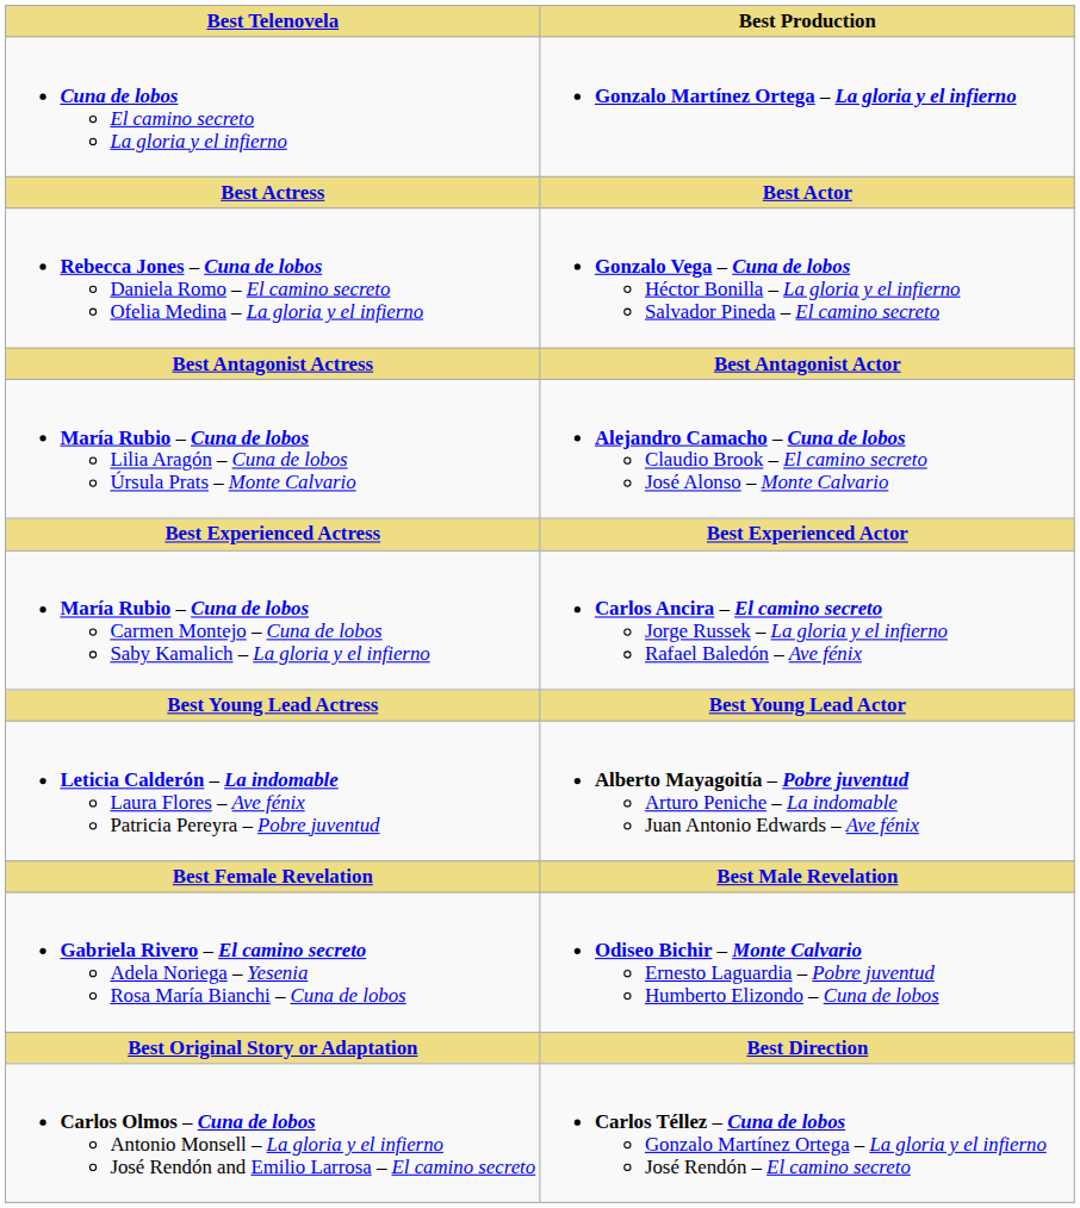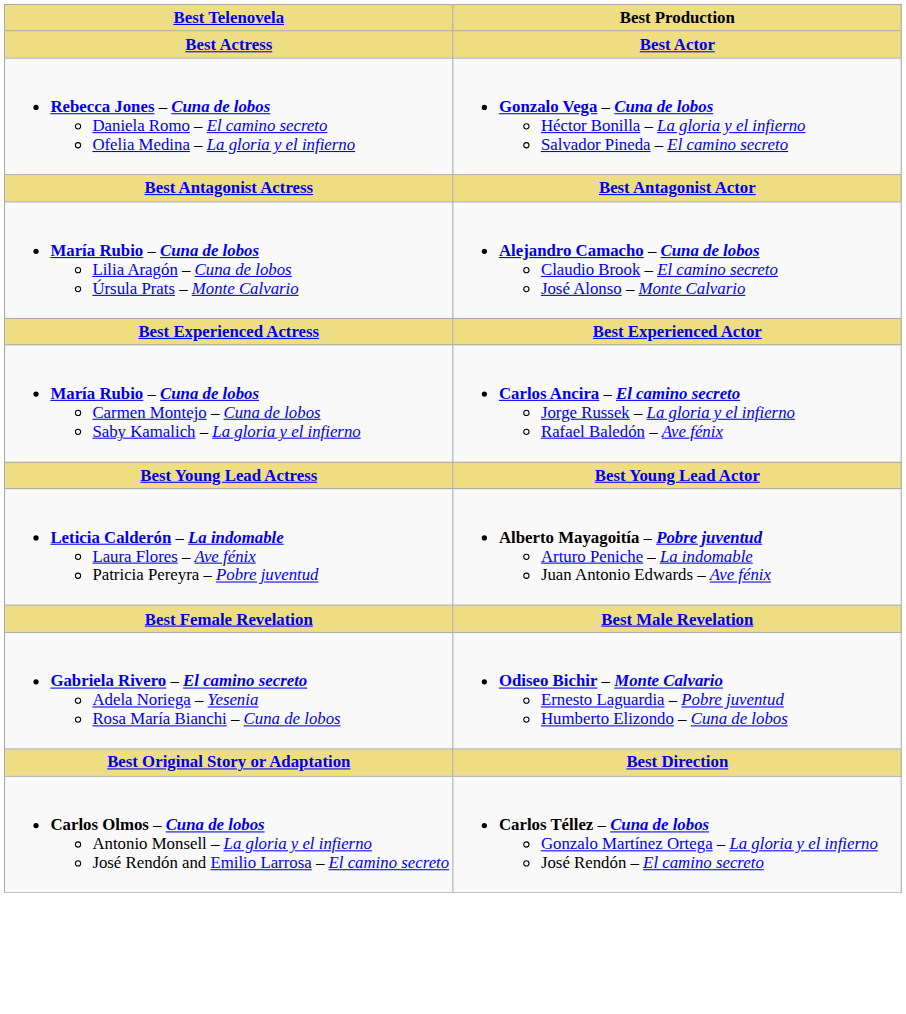 <table class="wikitable">
 <tr>
 <th style="background:#EEDD82; width:50%"><a href='#'>Best Telenovela</a></th>
 <th style="background:#EEDD82; width:50%">Best Production</th>
-</tr>
-<tr>
-<td valign="top"><br><ul><li><strong><em><a href='#'>Cuna de lobos</a></em></strong><ul><li><em><a href='#'>El camino secreto</a></em></li><li><em><a href='#'>La gloria y el infierno</a></em></li></ul></li></ul></td>
-<td valign="top"><br><ul><li><strong><a href='#'>Gonzalo Martínez Ortega</a></strong> – <strong><em><a href='#'>La gloria y el infierno</a></em></strong></li></ul></td>
 </tr>
 <tr>
 <th style="background:#EEDD82; width:50%"><a href='#'>Best Actress</a></th>
 <th style="background:#EEDD82; width:50%"><a href='#'>Best Actor</a></th>
 </tr>
 <tr>
 <td valign="top"><br><ul><li><strong><a href='#'>Rebecca Jones</a></strong> – <strong><em><a href='#'>Cuna de lobos</a></em></strong><ul><li><a href='#'>Daniela Romo</a> – <em><a href='#'>El camino secreto</a></em></li><li><a href='#'>Ofelia Medina</a> – <em><a href='#'>La gloria y el infierno</a></em></li></ul></li></ul></td>
 <td valign="top"><br><ul><li><strong><a href='#'>Gonzalo Vega</a></strong> – <strong><em><a href='#'>Cuna de lobos</a></em></strong><ul><li><a href='#'>Héctor Bonilla</a> – <em><a href='#'>La gloria y el infierno</a></em></li><li><a href='#'>Salvador Pineda</a> – <em><a href='#'>El camino secreto</a></em></li></ul></li></ul></td>
 </tr>
 <tr>
 <th style="background:#EEDD82; width:50%"><a href='#'>Best Antagonist Actress</a></th>
 <th style="background:#EEDD82; width:50%"><a href='#'>Best Antagonist Actor</a></th>
 </tr>
 <tr>
 <td valign="top"><br><ul><li><strong><a href='#'>María Rubio</a></strong> – <strong><em><a href='#'>Cuna de lobos</a></em></strong><ul><li><a href='#'>Lilia Aragón</a> – <em><a href='#'>Cuna de lobos</a></em></li><li><a href='#'>Úrsula Prats</a> – <em><a href='#'>Monte Calvario</a></em></li></ul></li></ul></td>
 <td valign="top"><br><ul><li><strong><a href='#'>Alejandro Camacho</a></strong> – <strong><em><a href='#'>Cuna de lobos</a></em></strong><ul><li><a href='#'>Claudio Brook</a> – <em><a href='#'>El camino secreto</a></em></li><li><a href='#'>José Alonso</a> – <em><a href='#'>Monte Calvario</a></em></li></ul></li></ul></td>
 </tr>
 <tr>
 <th style="background:#EEDD82; width:50%"><a href='#'>Best Experienced Actress</a></th>
 <th style="background:#EEDD82; width:50%"><a href='#'>Best Experienced Actor</a></th>
 </tr>
 <tr>
 <td valign="top"><br><ul><li><strong><a href='#'>María Rubio</a></strong> – <strong><em><a href='#'>Cuna de lobos</a></em></strong><ul><li><a href='#'>Carmen Montejo</a> – <em><a href='#'>Cuna de lobos</a></em></li><li><a href='#'>Saby Kamalich</a> – <em><a href='#'>La gloria y el infierno</a></em></li></ul></li></ul></td>
 <td valign="top"><br><ul><li><strong><a href='#'>Carlos Ancira</a></strong> – <strong><em><a href='#'>El camino secreto</a></em></strong><ul><li><a href='#'>Jorge Russek</a> – <em><a href='#'>La gloria y el infierno</a></em></li><li><a href='#'>Rafael Baledón</a> – <em><a href='#'>Ave fénix</a></em></li></ul></li></ul></td>
 </tr>
 <tr>
 <th style="background:#EEDD82; width:50%"><a href='#'>Best Young Lead Actress</a></th>
 <th style="background:#EEDD82; width:50%"><a href='#'>Best Young Lead Actor</a></th>
 </tr>
 <tr>
 <td valign="top"><br><ul><li><strong><a href='#'>Leticia Calderón</a></strong> – <strong><em><a href='#'>La indomable</a></em></strong><ul><li><a href='#'>Laura Flores</a> – <em><a href='#'>Ave fénix</a></em></li><li>Patricia Pereyra – <em><a href='#'>Pobre juventud</a></em></li></ul></li></ul></td>
 <td valign="top"><br><ul><li><strong>Alberto Mayagoitía</strong> – <strong><em><a href='#'>Pobre juventud</a></em></strong><ul><li><a href='#'>Arturo Peniche</a> – <em><a href='#'>La indomable</a></em></li><li>Juan Antonio Edwards – <em><a href='#'>Ave fénix</a></em></li></ul></li></ul></td>
 </tr>
 <tr>
 <th style="background:#EEDD82; width:50%"><a href='#'>Best Female Revelation</a></th>
 <th style="background:#EEDD82; width:50%"><a href='#'>Best Male Revelation</a></th>
 </tr>
 <tr>
 <td valign="top"><br><ul><li><strong><a href='#'>Gabriela Rivero</a></strong> – <strong><em><a href='#'>El camino secreto</a></em></strong><ul><li><a href='#'>Adela Noriega</a> – <em><a href='#'>Yesenia</a></em></li><li><a href='#'>Rosa María Bianchi</a> – <em><a href='#'>Cuna de lobos</a></em></li></ul></li></ul></td>
 <td valign="top"><br><ul><li><strong><a href='#'>Odiseo Bichir</a></strong> – <strong><em><a href='#'>Monte Calvario</a></em></strong><ul><li><a href='#'>Ernesto Laguardia</a> – <em><a href='#'>Pobre juventud</a></em></li><li><a href='#'>Humberto Elizondo</a> – <em><a href='#'>Cuna de lobos</a></em></li></ul></li></ul></td>
 </tr>
 <tr>
 <th style="background:#EEDD82; width:50%"><a href='#'>Best Original Story or Adaptation</a></th>
 <th style="background:#EEDD82; width:50%"><a href='#'>Best Direction</a></th>
 </tr>
 <tr>
 <td valign="top"><br><ul><li><strong>Carlos Olmos</strong> – <strong><em><a href='#'>Cuna de lobos</a></em></strong><ul><li>Antonio Monsell – <em><a href='#'>La gloria y el infierno</a></em></li><li>José Rendón and <a href='#'>Emilio Larrosa</a> – <em><a href='#'>El camino secreto</a></em></li></ul></li></ul></td>
 <td valign="top"><br><ul><li><strong>Carlos Téllez</strong> – <strong><em><a href='#'>Cuna de lobos</a></em></strong><ul><li><a href='#'>Gonzalo Martínez Ortega</a> – <em><a href='#'>La gloria y el infierno</a></em></li><li>José Rendón – <em><a href='#'>El camino secreto</a></em></li></ul></li></ul></td>
 </tr>
 </table>
